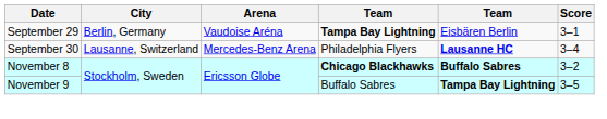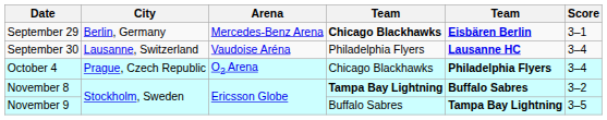 <table class="wikitable">
 <tr>
 <th>Date</th>
 <th>City</th>
 <th>Arena</th>
 <th>Team</th>
 <th>Team</th>
 <th>Score</th>
 </tr>
 <tr>
 <td>September 29</td>
 <td><a href='#'>Berlin</a>, Germany</td>
-<td><a href='#'>Vaudoise Aréna</a></td>
-<td><strong>Tampa Bay Lightning</strong></td>
-<td><a href='#'>Eisbären Berlin</a></td>
+<td><a href='#'>Mercedes-Benz Arena</a></td>
+<td><strong>Chicago Blackhawks</strong></td>
+<td><strong><a href='#'>Eisbären Berlin</a></strong></td>
 <td>3–1</td>
 </tr>
 <tr>
 <td>September 30</td>
 <td><a href='#'>Lausanne</a>, Switzerland</td>
-<td><a href='#'>Mercedes-Benz Arena</a></td>
+<td><a href='#'>Vaudoise Aréna</a></td>
 <td>Philadelphia Flyers</td>
 <td><strong><a href='#'>Lausanne HC</a></strong></td>
+<td>3–4</td>
+</tr>
+<tr bgcolor="#ccffff">
+<td>October 4</td>
+<td><a href='#'>Prague</a>, Czech Republic</td>
+<td><a href='#'>O<sub>2</sub> Arena</a></td>
+<td>Chicago Blackhawks</td>
+<td><strong>Philadelphia Flyers</strong></td>
 <td>3–4</td>
 </tr>
 <tr bgcolor="#ccffff">
 <td>November 8</td>
 <td rowspan="2"><a href='#'>Stockholm</a>, Sweden</td>
 <td rowspan="2"><a href='#'>Ericsson Globe</a></td>
-<td><strong>Chicago Blackhawks</strong></td>
+<td><strong>Tampa Bay Lightning</strong></td>
 <td><strong>Buffalo Sabres</strong></td>
 <td>3–2</td>
 </tr>
 <tr bgcolor="#ccffff">
 <td>November 9</td>
 <td>Buffalo Sabres</td>
 <td><strong>Tampa Bay Lightning</strong></td>
 <td>3–5</td>
 </tr>
 </table>
